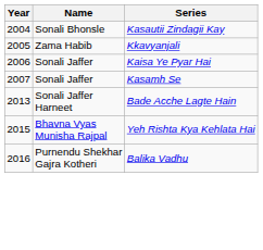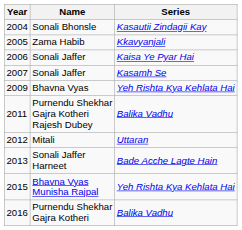 <table class="wikitable">
 <tr>
 <th>Year</th>
 <th>Name</th>
 <th>Series</th>
 </tr>
 <tr>
 <td>2004</td>
 <td>Sonali Bhonsle</td>
 <td><em><a href='#'>Kasautii Zindagii Kay</a></em></td>
 </tr>
 <tr>
 <td>2005</td>
 <td>Zama Habib</td>
 <td><em><a href='#'>Kkavyanjali</a></em></td>
 </tr>
 <tr>
 <td>2006</td>
 <td>Sonali Jaffer</td>
 <td><em><a href='#'>Kaisa Ye Pyar Hai</a></em></td>
 </tr>
 <tr>
 <td>2007</td>
 <td>Sonali Jaffer</td>
 <td><em><a href='#'>Kasamh Se</a></em></td>
 </tr>
 <tr>
+<td>2009</td>
+<td>Bhavna Vyas</td>
+<td><em><a href='#'>Yeh Rishta Kya Kehlata Hai</a></em></td>
+</tr>
+<tr>
+<td>2011</td>
+<td>Purnendu Shekhar <br> Gajra Kotheri <br> Rajesh Dubey</td>
+<td><em><a href='#'>Balika Vadhu</a></em></td>
+</tr>
+<tr>
+<td>2012</td>
+<td>Mitali</td>
+<td><em><a href='#'>Uttaran</a></em></td>
+</tr>
+<tr>
 <td>2013</td>
 <td>Sonali Jaffer <br> Harneet</td>
 <td><em><a href='#'>Bade Acche Lagte Hain</a></em></td>
 </tr>
 <tr>
 <td>2015</td>
 <td><a href='#'>Bhavna Vyas</a> <br> <a href='#'>Munisha Rajpal</a></td>
 <td><em><a href='#'>Yeh Rishta Kya Kehlata Hai</a></em></td>
 </tr>
 <tr>
 <td>2016</td>
 <td>Purnendu Shekhar <br> Gajra Kotheri</td>
 <td><em><a href='#'>Balika Vadhu</a></em></td>
 </tr>
 </table>
